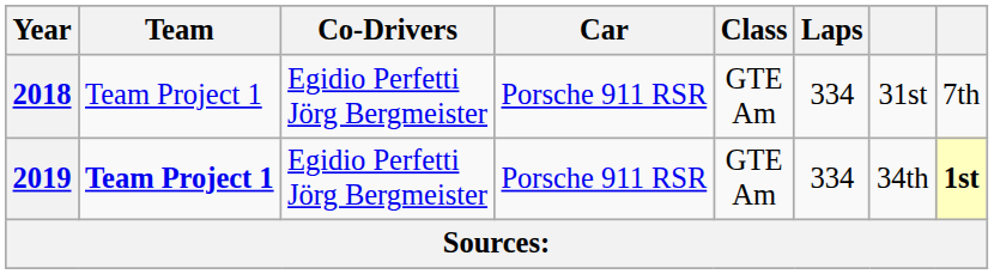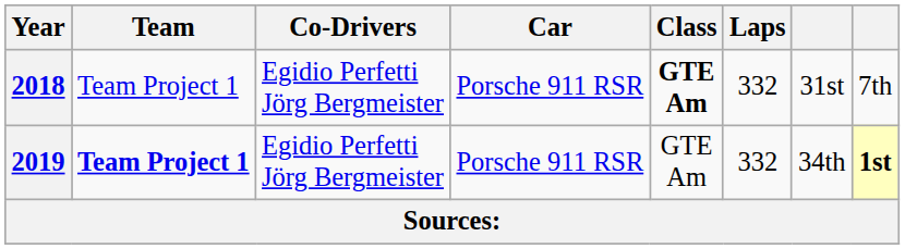 <table class="wikitable" style="text-align:center; font-size:90%">
 <tr>
 <th>Year</th>
 <th>Team</th>
 <th>Co-Drivers</th>
 <th>Car</th>
 <th>Class</th>
 <th>Laps</th>
 <th></th>
 <th></th>
 </tr>
 <tr>
 <th><a href='#'>2018</a></th>
 <td align="left"> <a href='#'>Team Project 1</a></td>
 <td align="left"> <a href='#'>Egidio Perfetti</a><br> <a href='#'>Jörg Bergmeister</a></td>
 <td align="left"><a href='#'>Porsche 911 RSR</a></td>
-<td>GTE<br>Am</td>
-<td>334</td>
+<td><strong>GTE<br>Am</strong></td>
+<td>332</td>
 <td>31st</td>
 <td>7th</td>
 </tr>
 <tr>
 <th><a href='#'>2019</a></th>
 <td align="left"><strong> <a href='#'>Team Project 1</a></strong></td>
 <td align="left"> <a href='#'>Egidio Perfetti</a><br> <a href='#'>Jörg Bergmeister</a></td>
 <td align="left"><a href='#'>Porsche 911 RSR</a></td>
 <td>GTE<br>Am</td>
-<td>334</td>
+<td>332</td>
 <td>34th</td>
 <td style="background:#FFFFBF;"><strong>1st</strong></td>
 </tr>
 <tr>
 <th colspan="8">Sources:</th>
 </tr>
 </table>
